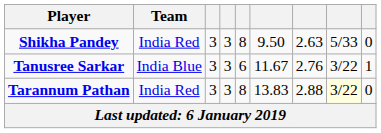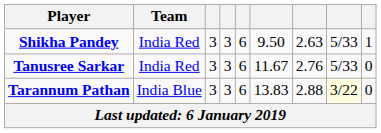 <table class="wikitable sortable" style="text-align: center;">
 <tr>
 <th class="unsortable">Player</th>
 <th>Team</th>
 <th></th>
 <th></th>
 <th></th>
 <th></th>
 <th></th>
 <th></th>
 <th></th>
 </tr>
 <tr>
 <td><strong><a href='#'>Shikha Pandey</a></strong></td>
 <td><a href='#'>India Red</a></td>
 <td>3</td>
 <td>3</td>
-<td>8</td>
+<td>6</td>
 <td>9.50</td>
 <td>2.63</td>
 <td>5/33</td>
-<td>0</td>
+<td>1</td>
 </tr>
 <tr>
 <td><strong><a href='#'>Tanusree Sarkar</a></strong></td>
-<td><a href='#'>India Blue</a></td>
+<td><a href='#'>India Red</a></td>
 <td>3</td>
 <td>3</td>
 <td>6</td>
 <td>11.67</td>
 <td>2.76</td>
-<td>3/22</td>
-<td>1</td>
+<td>5/33</td>
+<td>0</td>
 </tr>
 <tr>
 <td><strong><a href='#'>Tarannum Pathan</a></strong></td>
-<td><a href='#'>India Red</a></td>
+<td><a href='#'>India Blue</a></td>
 <td>3</td>
 <td>3</td>
-<td>8</td>
+<td>6</td>
 <td>13.83</td>
 <td>2.88</td>
 <td style="background: lightyellow;">3/22</td>
 <td>0</td>
 </tr>
 <tr>
 <th colspan=9><em>Last updated: 6 January 2019</em></th>
 </tr>
 </table>
